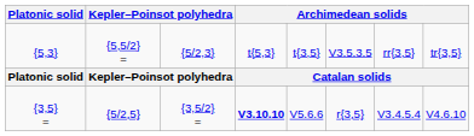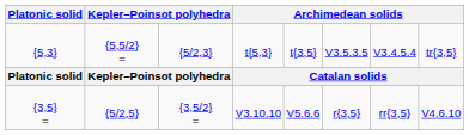 <table class=wikitable>
 <tr>
 <th colspan=1><a href='#'>Platonic solid</a></th>
 <th colspan=2><a href='#'>Kepler–Poinsot polyhedra</a></th>
 <th colspan=5><a href='#'>Archimedean solids</a></th>
 </tr>
 <tr align=center>
 <td><br><a href='#'>{5,3}</a><br></td>
 <td><br><a href='#'>{5,5/2}</a><br> = </td>
 <td><br><a href='#'>{5/2,3}</a><br></td>
 <td><br><a href='#'>t{5,3}</a><br></td>
 <td><br><a href='#'>t{3,5}</a><br></td>
 <td><br><a href='#'>V3.5.3.5</a><br></td>
-<td><br><a href='#'>rr{3,5}</a><br></td>
+<td><br><a href='#'>V3.4.5.4</a><br></td>
 <td><br><a href='#'>tr{3,5}</a><br></td>
 </tr>
 <tr align=center>
 <th>Platonic solid</th>
 <th colspan=2>Kepler–Poinsot polyhedra</th>
 <th colspan=5><a href='#'>Catalan solids</a></th>
 </tr>
 <tr align=center>
 <td><br><a href='#'>{3,5}</a><br> = </td>
 <td><br><a href='#'>{5/2,5}</a><br></td>
 <td><br><a href='#'>{3,5/2}</a><br> = </td>
-<td><strong><br><a href='#'>V3.10.10</a><br></strong></td>
+<td><br><a href='#'>V3.10.10</a><br></td>
 <td><br><a href='#'>V5.6.6</a><br></td>
 <td><br><a href='#'>r{3,5}</a><br></td>
-<td><br><a href='#'>V3.4.5.4</a><br></td>
+<td><br><a href='#'>rr{3,5}</a><br></td>
 <td><br><a href='#'>V4.6.10</a><br></td>
 </tr>
 </table>
